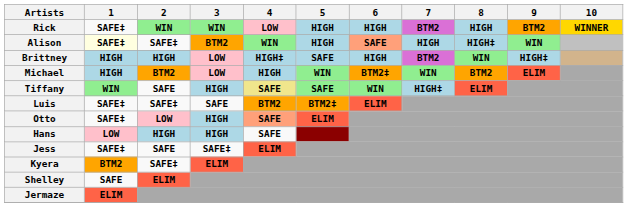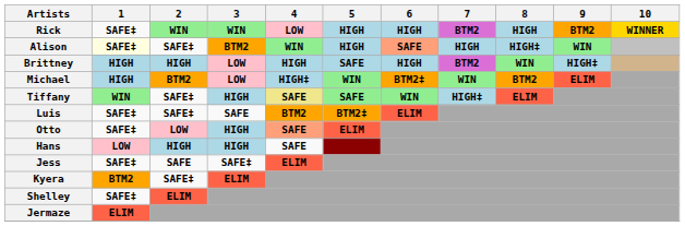 <table class="wikitable sortable" style="text-align:center; width:68%">
 <tr>
 <th>Artists</th>
 <th>1</th>
 <th>2</th>
 <th>3</th>
 <th>4</th>
 <th>5</th>
 <th>6</th>
 <th>7</th>
 <th>8</th>
 <th>9</th>
 <th>10</th>
 </tr>
 <tr>
 <th>Rick</th>
 <td><strong>SAFE‡</strong></td>
 <td style="background:lightgreen;"><strong>WIN</strong></td>
 <td style="background:lightgreen;"><strong>WIN</strong></td>
 <td style="background:pink;"><strong>LOW</strong></td>
 <td style="background:lightblue;"><strong>HIGH</strong></td>
 <td style="background:lightblue;"><strong>HIGH</strong></td>
 <td style="background:orchid;"><strong>BTM2</strong></td>
 <td style="background:lightblue;"><strong>HIGH</strong></td>
 <td style="background:orange;"><strong>BTM2</strong></td>
 <td style="background:gold;"><strong>WINNER</strong></td>
 </tr>
 <tr>
 <th>Alison</th>
 <td style="background: lightyellow;"><strong>SAFE‡</strong></td>
 <td><strong>SAFE‡</strong></td>
 <td style="background:orange;"><strong>BTM2</strong></td>
 <td style="background:lightgreen;"><strong>WIN</strong></td>
 <td style="background:lightblue;"><strong>HIGH</strong></td>
 <td style="background: lightsalmon;"><strong>SAFE</strong></td>
 <td style="background:lightblue;"><strong>HIGH</strong></td>
 <td style="background:lightblue;"><strong>HIGH‡</strong></td>
 <td style="background:Lightgreen;"><strong>WIN</strong></td>
 <td style="background:silver;"></td>
 </tr>
 <tr>
 <th>Brittney</th>
 <td style="background:lightblue;"><strong>HIGH</strong></td>
 <td style="background:lightblue;"><strong>HIGH</strong></td>
 <td style="background:pink;"><strong>LOW</strong></td>
-<td style="background:lightblue;"><strong>HIGH‡</strong></td>
+<td style="background:lightblue;"><strong>HIGH</strong></td>
 <td style="background: lightblue;"><strong>SAFE</strong></td>
 <td style="background:lightblue;"><strong>HIGH</strong></td>
 <td style="background:orchid;"><strong>BTM2</strong></td>
 <td style="background:Lightgreen;"><strong>WIN</strong></td>
 <td style="background:LIGHTBLUE;"><strong>HIGH‡</strong></td>
 <td style="background:tan;"></td>
 </tr>
 <tr>
 <th>Michael</th>
 <td style="background:lightblue;"><strong>HIGH</strong></td>
 <td style="background:orange;"><strong>BTM2</strong></td>
 <td style="background:pink;"><strong>LOW</strong></td>
-<td style="background:lightblue;"><strong>HIGH</strong></td>
+<td style="background:lightblue;"><strong>HIGH‡</strong></td>
 <td style="background:LIGHTGREEN;"><strong>WIN</strong></td>
 <td style="background:orange;"><strong>BTM2‡</strong></td>
 <td style="background:LIGHTGREEN;"><strong>WIN</strong></td>
 <td style="background:orange;"><strong>BTM2</strong></td>
 <td style="background:tomato;"><strong>ELIM</strong></td>
 <th colspan="5" style="background:darkgrey;"></th>
 </tr>
 <tr>
 <th>Tiffany</th>
 <td style="background:LIGHTGREEN;"><strong>WIN</strong></td>
-<td><strong>SAFE</strong></td>
+<td><strong>SAFE‡</strong></td>
 <td style="background:lightblue;"><strong>HIGH</strong></td>
 <td style="background: khaki;"><strong>SAFE</strong></td>
 <td style="background: lightgreen;"><strong>SAFE</strong></td>
 <td style="background:LIGHTGREEN;"><strong>WIN</strong></td>
 <td style="background:lightblue;"><strong>HIGH‡</strong></td>
 <td style="background:tomato;"><strong>ELIM</strong></td>
 <th colspan="4" style="background:darkgrey;"></th>
 </tr>
 <tr>
 <th>Luis</th>
 <td><strong>SAFE‡</strong></td>
 <td><strong>SAFE‡</strong></td>
 <td><strong>SAFE</strong></td>
 <td style="background:orange;"><strong>BTM2</strong></td>
 <td style="background:orange;"><strong>BTM2‡</strong></td>
 <td style="background:tomato;"><strong>ELIM</strong></td>
 <th colspan="4" style="background:darkgrey;"></th>
 </tr>
 <tr>
 <th>Otto</th>
 <td><strong>SAFE‡</strong></td>
 <td style="background:pink;"><strong>LOW</strong></td>
 <td style="background:lightblue;"><strong>HIGH</strong></td>
 <td style="background: lightsalmon;"><strong>SAFE</strong></td>
 <td style="background:tomato;"><strong>ELIM</strong></td>
 <th colspan="5" style="background:darkgrey;"></th>
 </tr>
 <tr>
 <th>Hans</th>
 <td style="background:pink;"><strong>LOW</strong></td>
 <td style="background:lightblue;"><strong>HIGH</strong></td>
 <td style="background:lightblue;"><strong>HIGH</strong></td>
 <td><strong>SAFE</strong></td>
 <td style="background:darkred;"></td>
 <th colspan="6" style="background:darkgrey;"></th>
 </tr>
 <tr>
 <th>Jess</th>
 <td><strong>SAFE‡</strong></td>
 <td><strong>SAFE</strong></td>
 <td><strong>SAFE‡</strong></td>
 <td style="background:tomato;"><strong>ELIM</strong></td>
 <th colspan="6" style="background:darkgrey;"></th>
 </tr>
 <tr>
 <th>Kyera</th>
 <td style="background:orange;"><strong>BTM2</strong></td>
 <td><strong>SAFE‡</strong></td>
 <td style="background:tomato;"><strong>ELIM</strong></td>
 <th colspan="7" style="background:darkgrey;"></th>
 </tr>
 <tr>
 <th>Shelley</th>
-<td><strong>SAFE</strong></td>
+<td><strong>SAFE‡</strong></td>
 <td style="background:tomato;"><strong>ELIM</strong></td>
 <td colspan="8" style="background:darkgrey;"></td>
 </tr>
 <tr>
 <th>Jermaze</th>
 <td style="background:tomato;"><strong>ELIM</strong></td>
 <td colspan="9" style="background:darkgrey;"></td>
 </tr>
 <tr>
 </tr>
 </table>
